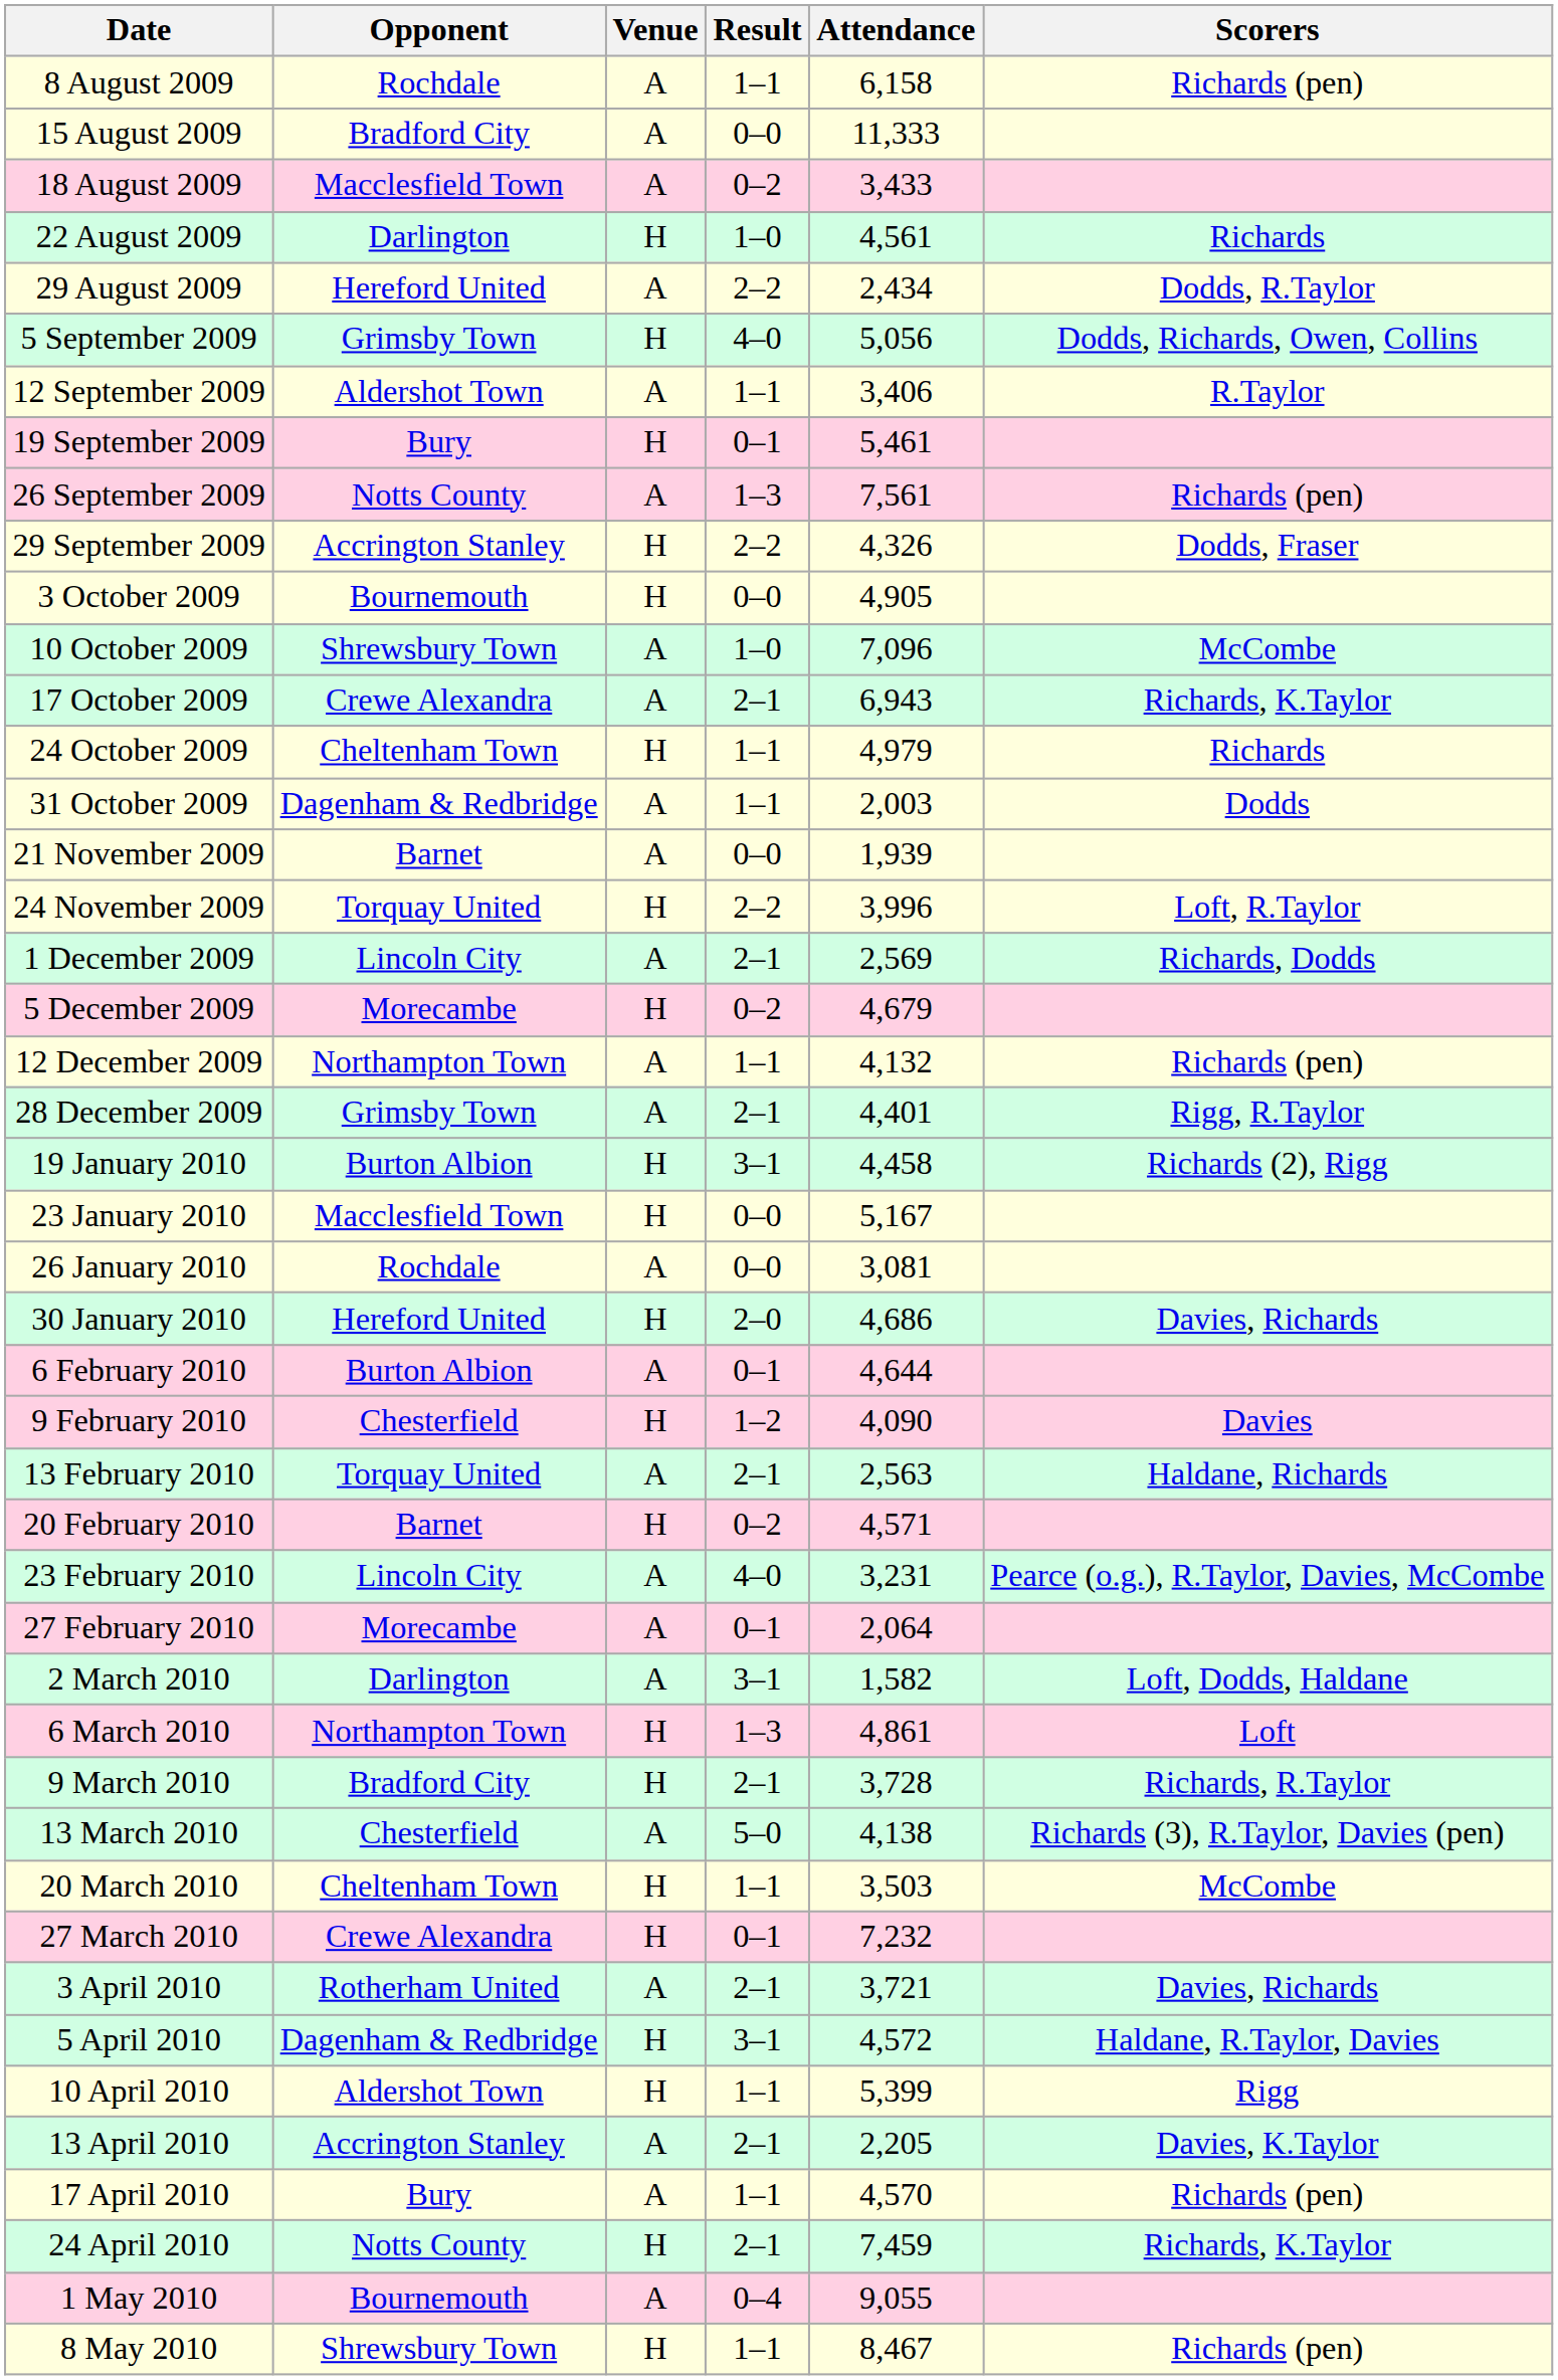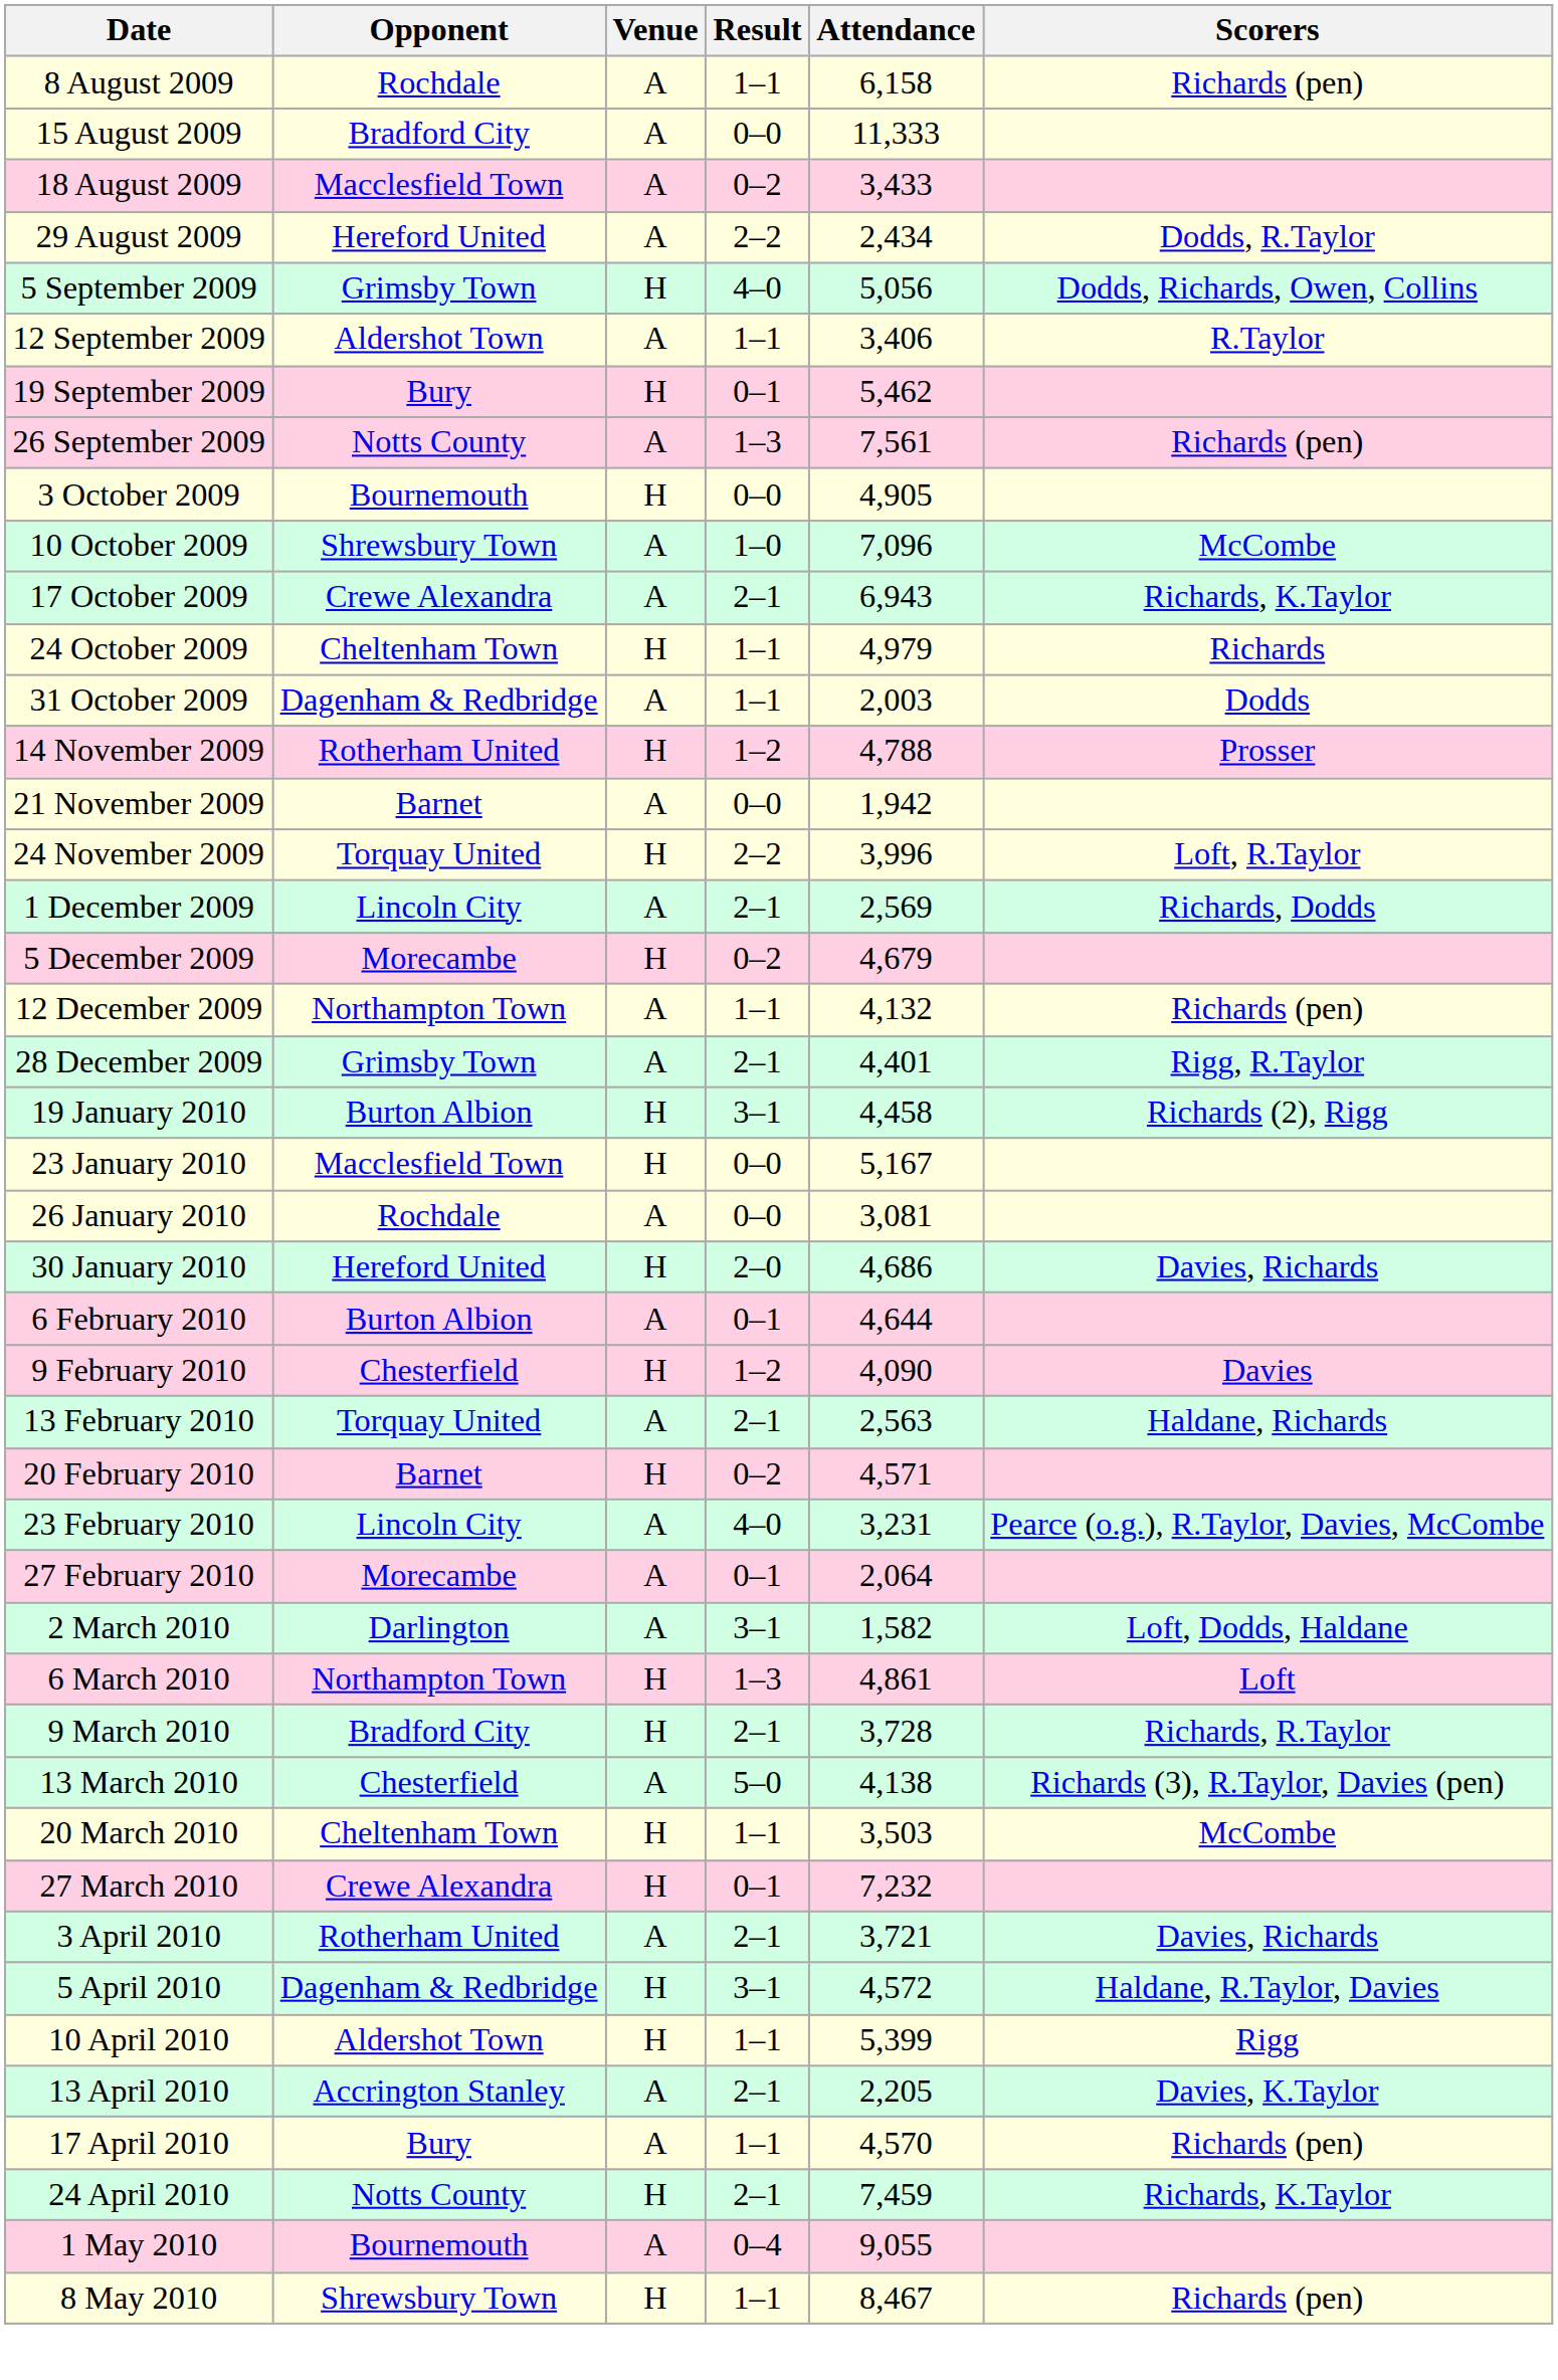 <table class="wikitable sortable" style="font-size:100%; text-align:center">
 <tr>
 <th>Date</th>
 <th>Opponent</th>
 <th>Venue</th>
 <th>Result</th>
 <th>Attendance</th>
 <th>Scorers</th>
 </tr>
 <tr style="background: #ffffdd;">
 <td>8 August 2009</td>
 <td><a href='#'>Rochdale</a></td>
 <td>A</td>
 <td>1–1</td>
 <td>6,158</td>
 <td><a href='#'>Richards</a> (pen)</td>
 </tr>
 <tr style="background: #ffffdd;">
 <td>15 August 2009</td>
 <td><a href='#'>Bradford City</a></td>
 <td>A</td>
 <td>0–0</td>
 <td>11,333</td>
 <td></td>
 </tr>
 <tr style="background: #ffd0e3;">
 <td>18 August 2009</td>
 <td><a href='#'>Macclesfield Town</a></td>
 <td>A</td>
 <td>0–2</td>
 <td>3,433</td>
 <td></td>
 </tr>
-<tr style="background: #d0ffe3;">
-<td>22 August 2009</td>
-<td><a href='#'>Darlington</a></td>
-<td>H</td>
-<td>1–0</td>
-<td>4,561</td>
-<td><a href='#'>Richards</a></td>
-</tr>
 <tr style="background: #ffffdd;">
 <td>29 August 2009</td>
 <td><a href='#'>Hereford United</a></td>
 <td>A</td>
 <td>2–2</td>
 <td>2,434</td>
 <td><a href='#'>Dodds</a>, <a href='#'>R.Taylor</a></td>
 </tr>
 <tr style="background: #d0ffe3;">
 <td>5 September 2009</td>
 <td><a href='#'>Grimsby Town</a></td>
 <td>H</td>
 <td>4–0</td>
 <td>5,056</td>
 <td><a href='#'>Dodds</a>, <a href='#'>Richards</a>, <a href='#'>Owen</a>, <a href='#'>Collins</a></td>
 </tr>
 <tr style="background: #ffffdd;">
 <td>12 September 2009</td>
 <td><a href='#'>Aldershot Town</a></td>
 <td>A</td>
 <td>1–1</td>
 <td>3,406</td>
 <td><a href='#'>R.Taylor</a></td>
 </tr>
 <tr style="background: #ffd0e3;">
 <td>19 September 2009</td>
 <td><a href='#'>Bury</a></td>
 <td>H</td>
 <td>0–1</td>
-<td>5,461</td>
+<td>5,462</td>
 <td></td>
 </tr>
 <tr style="background: #ffd0e3;">
 <td>26 September 2009</td>
 <td><a href='#'>Notts County</a></td>
 <td>A</td>
 <td>1–3</td>
 <td>7,561</td>
 <td><a href='#'>Richards</a> (pen)</td>
-</tr>
-<tr style="background: #ffffdd;">
-<td>29 September 2009</td>
-<td><a href='#'>Accrington Stanley</a></td>
-<td>H</td>
-<td>2–2</td>
-<td>4,326</td>
-<td><a href='#'>Dodds</a>, <a href='#'>Fraser</a></td>
 </tr>
 <tr style="background: #ffffdd;">
 <td>3 October 2009</td>
 <td><a href='#'>Bournemouth</a></td>
 <td>H</td>
 <td>0–0</td>
 <td>4,905</td>
 <td></td>
 </tr>
 <tr style="background: #d0ffe3;">
 <td>10 October 2009</td>
 <td><a href='#'>Shrewsbury Town</a></td>
 <td>A</td>
 <td>1–0</td>
 <td>7,096</td>
 <td><a href='#'>McCombe</a></td>
 </tr>
 <tr style="background: #d0ffe3;">
 <td>17 October 2009</td>
 <td><a href='#'>Crewe Alexandra</a></td>
 <td>A</td>
 <td>2–1</td>
 <td>6,943</td>
 <td><a href='#'>Richards</a>, <a href='#'>K.Taylor</a></td>
 </tr>
 <tr style="background: #ffffdd;">
 <td>24 October 2009</td>
 <td><a href='#'>Cheltenham Town</a></td>
 <td>H</td>
 <td>1–1</td>
 <td>4,979</td>
 <td><a href='#'>Richards</a></td>
 </tr>
 <tr style="background: #ffffdd;">
 <td>31 October 2009</td>
 <td><a href='#'>Dagenham & Redbridge</a></td>
 <td>A</td>
 <td>1–1</td>
 <td>2,003</td>
 <td><a href='#'>Dodds</a></td>
 </tr>
+<tr style="background: #ffd0e3;">
+<td>14 November 2009</td>
+<td><a href='#'>Rotherham United</a></td>
+<td>H</td>
+<td>1–2</td>
+<td>4,788</td>
+<td><a href='#'>Prosser</a></td>
+</tr>
 <tr style="background: #ffffdd;">
 <td>21 November 2009</td>
 <td><a href='#'>Barnet</a></td>
 <td>A</td>
 <td>0–0</td>
-<td>1,939</td>
+<td>1,942</td>
 <td></td>
 </tr>
 <tr style="background: #ffffdd;">
 <td>24 November 2009</td>
 <td><a href='#'>Torquay United</a></td>
 <td>H</td>
 <td>2–2</td>
 <td>3,996</td>
 <td><a href='#'>Loft</a>, <a href='#'>R.Taylor</a></td>
 </tr>
 <tr style="background: #d0ffe3;">
 <td>1 December 2009</td>
 <td><a href='#'>Lincoln City</a></td>
 <td>A</td>
 <td>2–1</td>
 <td>2,569</td>
 <td><a href='#'>Richards</a>, <a href='#'>Dodds</a></td>
 </tr>
 <tr style="background: #ffd0e3;">
 <td>5 December 2009</td>
 <td><a href='#'>Morecambe</a></td>
 <td>H</td>
 <td>0–2</td>
 <td>4,679</td>
 <td></td>
 </tr>
 <tr style="background: #ffffdd;">
 <td>12 December 2009</td>
 <td><a href='#'>Northampton Town</a></td>
 <td>A</td>
 <td>1–1</td>
 <td>4,132</td>
 <td><a href='#'>Richards</a> (pen)</td>
 </tr>
 <tr style="background: #d0ffe3;">
 <td>28 December 2009</td>
 <td><a href='#'>Grimsby Town</a></td>
 <td>A</td>
 <td>2–1</td>
 <td>4,401</td>
 <td><a href='#'>Rigg</a>, <a href='#'>R.Taylor</a></td>
 </tr>
 <tr style="background: #d0ffe3;">
 <td>19 January 2010</td>
 <td><a href='#'>Burton Albion</a></td>
 <td>H</td>
 <td>3–1</td>
 <td>4,458</td>
 <td><a href='#'>Richards</a> (2), <a href='#'>Rigg</a></td>
 </tr>
 <tr style="background: #ffffdd;">
 <td>23 January 2010</td>
 <td><a href='#'>Macclesfield Town</a></td>
 <td>H</td>
 <td>0–0</td>
 <td>5,167</td>
 <td></td>
 </tr>
 <tr style="background: #ffffdd;">
 <td>26 January 2010</td>
 <td><a href='#'>Rochdale</a></td>
 <td>A</td>
 <td>0–0</td>
 <td>3,081</td>
 <td></td>
 </tr>
 <tr style="background: #d0ffe3;">
 <td>30 January 2010</td>
 <td><a href='#'>Hereford United</a></td>
 <td>H</td>
 <td>2–0</td>
 <td>4,686</td>
 <td><a href='#'>Davies</a>, <a href='#'>Richards</a></td>
 </tr>
 <tr style="background: #ffd0e3;">
 <td>6 February 2010</td>
 <td><a href='#'>Burton Albion</a></td>
 <td>A</td>
 <td>0–1</td>
 <td>4,644</td>
 <td></td>
 </tr>
 <tr style="background: #ffd0e3;">
 <td>9 February 2010</td>
 <td><a href='#'>Chesterfield</a></td>
 <td>H</td>
 <td>1–2</td>
 <td>4,090</td>
 <td><a href='#'>Davies</a></td>
 </tr>
 <tr style="background: #d0ffe3;">
 <td>13 February 2010</td>
 <td><a href='#'>Torquay United</a></td>
 <td>A</td>
 <td>2–1</td>
 <td>2,563</td>
 <td><a href='#'>Haldane</a>, <a href='#'>Richards</a></td>
 </tr>
 <tr style="background: #ffd0e3;">
 <td>20 February 2010</td>
 <td><a href='#'>Barnet</a></td>
 <td>H</td>
 <td>0–2</td>
 <td>4,571</td>
 <td></td>
 </tr>
 <tr style="background: #d0ffe3;">
 <td>23 February 2010</td>
 <td><a href='#'>Lincoln City</a></td>
 <td>A</td>
 <td>4–0</td>
 <td>3,231</td>
 <td><a href='#'>Pearce</a> (<a href='#'>o.g.</a>), <a href='#'>R.Taylor</a>, <a href='#'>Davies</a>, <a href='#'>McCombe</a></td>
 </tr>
 <tr style="background: #ffd0e3;">
 <td>27 February 2010</td>
 <td><a href='#'>Morecambe</a></td>
 <td>A</td>
 <td>0–1</td>
 <td>2,064</td>
 <td></td>
 </tr>
 <tr style="background: #d0ffe3;">
 <td>2 March 2010</td>
 <td><a href='#'>Darlington</a></td>
 <td>A</td>
 <td>3–1</td>
 <td>1,582</td>
 <td><a href='#'>Loft</a>, <a href='#'>Dodds</a>, <a href='#'>Haldane</a></td>
 </tr>
 <tr style="background: #ffd0e3;">
 <td>6 March 2010</td>
 <td><a href='#'>Northampton Town</a></td>
 <td>H</td>
 <td>1–3</td>
 <td>4,861</td>
 <td><a href='#'>Loft</a></td>
 </tr>
 <tr style="background: #d0ffe3;">
 <td>9 March 2010</td>
 <td><a href='#'>Bradford City</a></td>
 <td>H</td>
 <td>2–1</td>
 <td>3,728</td>
 <td><a href='#'>Richards</a>, <a href='#'>R.Taylor</a></td>
 </tr>
 <tr style="background: #d0ffe3;">
 <td>13 March 2010</td>
 <td><a href='#'>Chesterfield</a></td>
 <td>A</td>
 <td>5–0</td>
 <td>4,138</td>
 <td><a href='#'>Richards</a> (3), <a href='#'>R.Taylor</a>, <a href='#'>Davies</a> (pen)</td>
 </tr>
 <tr style="background: #ffffdd;">
 <td>20 March 2010</td>
 <td><a href='#'>Cheltenham Town</a></td>
 <td>H</td>
 <td>1–1</td>
 <td>3,503</td>
 <td><a href='#'>McCombe</a></td>
 </tr>
 <tr style="background: #ffd0e3;">
 <td>27 March 2010</td>
 <td><a href='#'>Crewe Alexandra</a></td>
 <td>H</td>
 <td>0–1</td>
 <td>7,232</td>
 <td></td>
 </tr>
 <tr style="background: #d0ffe3;">
 <td>3 April 2010</td>
 <td><a href='#'>Rotherham United</a></td>
 <td>A</td>
 <td>2–1</td>
 <td>3,721</td>
 <td><a href='#'>Davies</a>, <a href='#'>Richards</a></td>
 </tr>
 <tr style="background: #d0ffe3;">
 <td>5 April 2010</td>
 <td><a href='#'>Dagenham & Redbridge</a></td>
 <td>H</td>
 <td>3–1</td>
 <td>4,572</td>
 <td><a href='#'>Haldane</a>, <a href='#'>R.Taylor</a>, <a href='#'>Davies</a></td>
 </tr>
 <tr style="background: #ffffdd;">
 <td>10 April 2010</td>
 <td><a href='#'>Aldershot Town</a></td>
 <td>H</td>
 <td>1–1</td>
 <td>5,399</td>
 <td><a href='#'>Rigg</a></td>
 </tr>
 <tr style="background: #d0ffe3;">
 <td>13 April 2010</td>
 <td><a href='#'>Accrington Stanley</a></td>
 <td>A</td>
 <td>2–1</td>
 <td>2,205</td>
 <td><a href='#'>Davies</a>, <a href='#'>K.Taylor</a></td>
 </tr>
 <tr style="background: #ffffdd;">
 <td>17 April 2010</td>
 <td><a href='#'>Bury</a></td>
 <td>A</td>
 <td>1–1</td>
 <td>4,570</td>
 <td><a href='#'>Richards</a> (pen)</td>
 </tr>
 <tr style="background: #d0ffe3;">
 <td>24 April 2010</td>
 <td><a href='#'>Notts County</a></td>
 <td>H</td>
 <td>2–1</td>
 <td>7,459</td>
 <td><a href='#'>Richards</a>, <a href='#'>K.Taylor</a></td>
 </tr>
 <tr style="background: #ffd0e3;">
 <td>1 May 2010</td>
 <td><a href='#'>Bournemouth</a></td>
 <td>A</td>
 <td>0–4</td>
 <td>9,055</td>
 <td></td>
 </tr>
 <tr style="background: #ffffdd;">
 <td>8 May 2010</td>
 <td><a href='#'>Shrewsbury Town</a></td>
 <td>H</td>
 <td>1–1</td>
 <td>8,467</td>
 <td><a href='#'>Richards</a> (pen)</td>
 </tr>
 </table>
